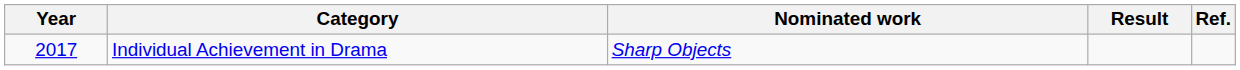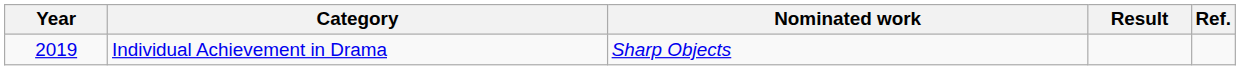 <table class=wikitable>
 <tr>
 <th scope="col" style="width:5em;">Year</th>
 <th scope="col" style="width:26em;">Category</th>
 <th scope="col" style="width:25em;">Nominated work</th>
 <th scope="col" style="width:5em;">Result</th>
 <th>Ref.</th>
 </tr>
 <tr>
-<td style="text-align:center;"><a href='#'>2017</a></td>
+<td style="text-align:center;"><a href='#'>2019</a></td>
 <td><a href='#'>Individual Achievement in Drama</a></td>
 <td><em><a href='#'>Sharp Objects</a></em></td>
 <td></td>
 <td style="text-align:center;"></td>
 </tr>
 </table>
